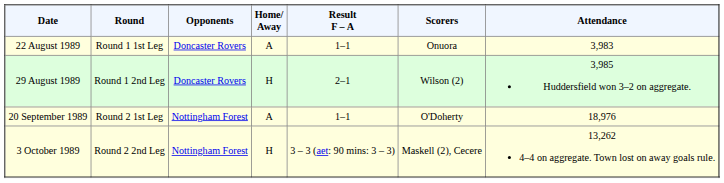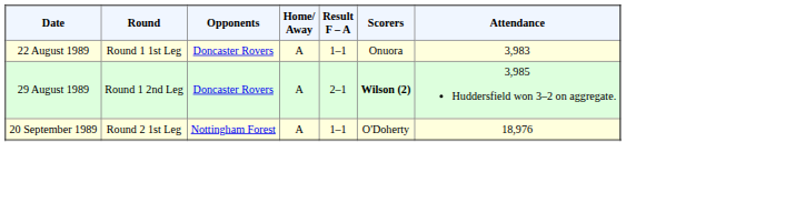 <table border="2" cellpadding="4" style="border-collapse:collapse; text-align:center; font-size:smaller;">
 <tr style="background:#f0f6ff;">
 <th><strong>Date</strong></th>
 <th><strong>Round</strong></th>
 <th><strong>Opponents</strong></th>
 <th><strong>Home/<br>Away</strong></th>
 <th><strong>Result<br>F – A</strong></th>
 <th><strong>Scorers</strong></th>
 <th><strong>Attendance</strong></th>
 </tr>
 <tr bgcolor="#ffffdd">
 <td>22 August 1989</td>
 <td>Round 1 1st Leg</td>
 <td><a href='#'>Doncaster Rovers</a></td>
 <td>A</td>
 <td>1–1</td>
 <td>Onuora</td>
 <td>3,983</td>
 </tr>
 <tr bgcolor="#ddffdd">
 <td>29 August 1989</td>
 <td>Round 1 2nd Leg</td>
 <td><a href='#'>Doncaster Rovers</a></td>
-<td>H</td>
+<td>A</td>
 <td>2–1</td>
-<td>Wilson (2)</td>
+<td><strong>Wilson (2)</strong></td>
 <td>3,985<br><ul><li>Huddersfield won 3–2 on aggregate.</li></ul></td>
 </tr>
 <tr bgcolor="#ffffdd">
 <td>20 September 1989</td>
 <td>Round 2 1st Leg</td>
 <td><a href='#'>Nottingham Forest</a></td>
 <td>A</td>
 <td>1–1</td>
 <td>O'Doherty</td>
 <td>18,976</td>
 </tr>
-<tr bgcolor="#ffffdd">
-<td>3 October 1989</td>
-<td>Round 2 2nd Leg</td>
-<td><a href='#'>Nottingham Forest</a></td>
-<td>H</td>
-<td>3 – 3 (<a href='#'>aet</a>: 90 mins: 3 – 3)</td>
-<td>Maskell (2), Cecere</td>
-<td>13,262<br><ul><li>4–4 on aggregate. Town lost on away goals rule.</li></ul></td>
-</tr>
 </table>
